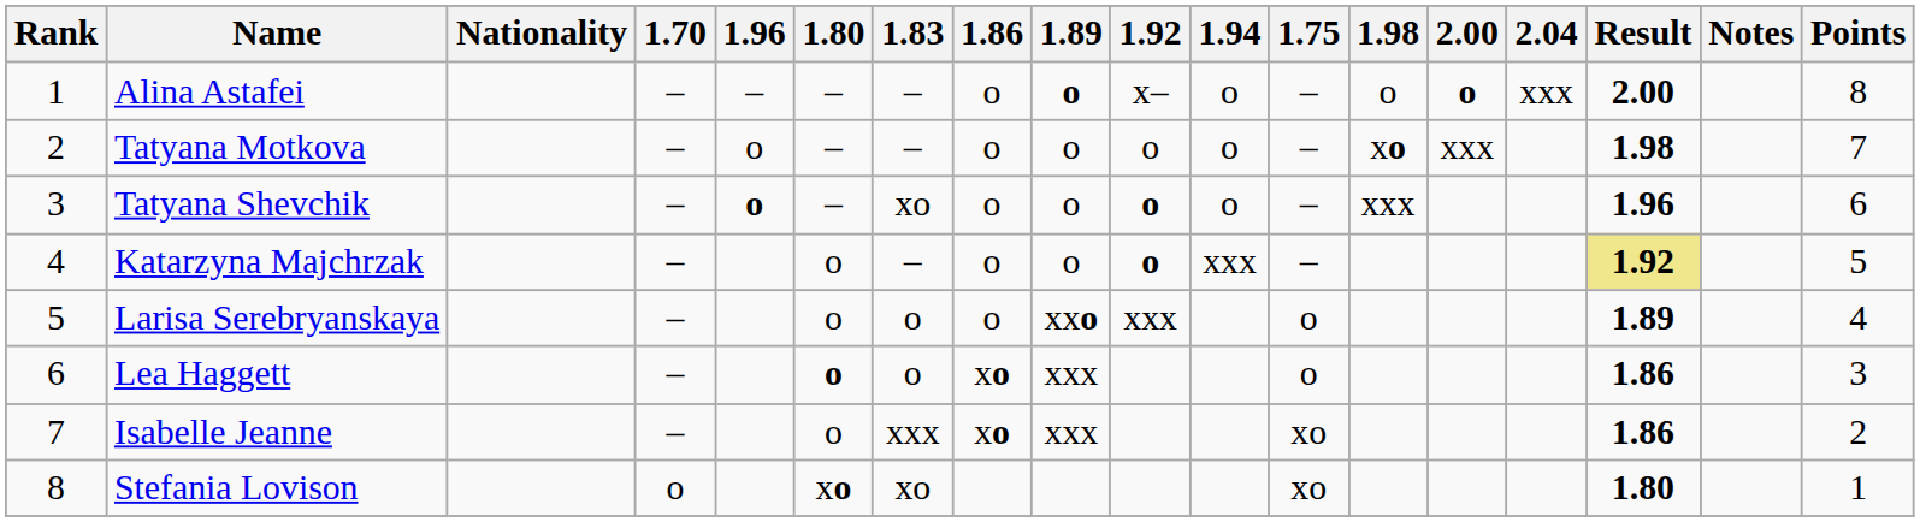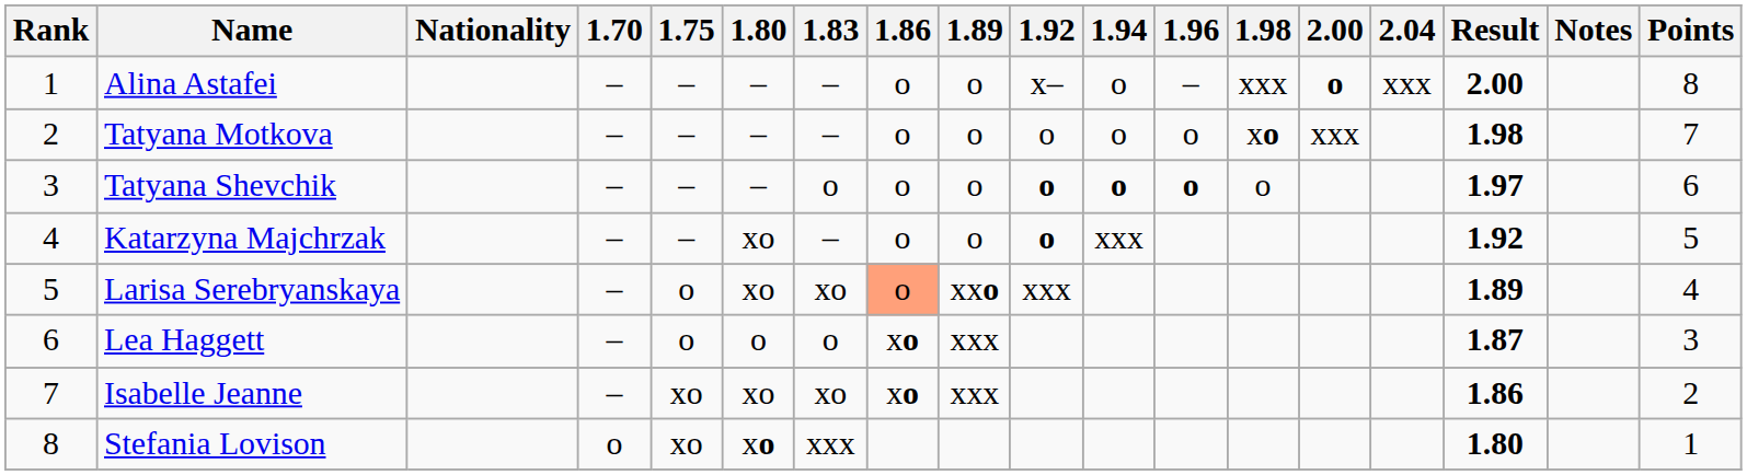 <table class="wikitable sortable" style="text-align:center">
 <tr>
 <th>Rank</th>
 <th>Name</th>
 <th>Nationality</th>
 <th>1.70</th>
-<th>1.96</th>
+<th>1.75</th>
 <th>1.80</th>
 <th>1.83</th>
 <th>1.86</th>
 <th>1.89</th>
 <th>1.92</th>
 <th>1.94</th>
-<th>1.75</th>
+<th>1.96</th>
 <th>1.98</th>
 <th>2.00</th>
 <th>2.04</th>
 <th>Result</th>
 <th>Notes</th>
 <th>Points</th>
 </tr>
 <tr>
 <td>1</td>
 <td align=left><a href='#'>Alina Astafei</a></td>
 <td align=left></td>
 <td>–</td>
 <td>–</td>
 <td>–</td>
 <td>–</td>
 <td>o</td>
-<td><strong>o</strong></td>
+<td>o</td>
 <td>x–</td>
 <td>o</td>
 <td>–</td>
-<td>o</td>
+<td>xxx</td>
 <td><strong>o</strong></td>
 <td>xxx</td>
 <td><strong>2.00</strong></td>
 <td></td>
 <td>8</td>
 </tr>
 <tr>
 <td>2</td>
 <td align=left><a href='#'>Tatyana Motkova</a></td>
 <td align=left></td>
 <td>–</td>
-<td>o</td>
+<td>–</td>
 <td>–</td>
 <td>–</td>
 <td>o</td>
 <td>o</td>
 <td>o</td>
 <td>o</td>
-<td>–</td>
+<td>o</td>
 <td>x<strong>o</strong></td>
 <td>xxx</td>
 <td></td>
 <td><strong>1.98</strong></td>
 <td></td>
 <td>7</td>
 </tr>
 <tr>
 <td>3</td>
 <td align=left><a href='#'>Tatyana Shevchik</a></td>
 <td align=left></td>
 <td>–</td>
-<td><strong>o</strong></td>
 <td>–</td>
-<td>xo</td>
+<td>–</td>
+<td>o</td>
 <td>o</td>
 <td>o</td>
 <td><strong>o</strong></td>
+<td><strong>o</strong></td>
+<td><strong>o</strong></td>
 <td>o</td>
-<td>–</td>
-<td>xxx</td>
 <td></td>
 <td></td>
-<td><strong>1.96</strong></td>
+<td><strong>1.97</strong></td>
 <td></td>
 <td>6</td>
 </tr>
 <tr>
 <td>4</td>
 <td align=left><a href='#'>Katarzyna Majchrzak</a></td>
 <td align=left></td>
 <td>–</td>
-<td></td>
-<td>o</td>
+<td>–</td>
+<td>xo</td>
 <td>–</td>
 <td>o</td>
 <td>o</td>
 <td><strong>o</strong></td>
 <td>xxx</td>
-<td>–</td>
 <td></td>
 <td></td>
 <td></td>
-<td style="background: khaki;"><strong>1.92</strong></td>
+<td></td>
+<td><strong>1.92</strong></td>
 <td></td>
 <td>5</td>
 </tr>
 <tr>
 <td>5</td>
 <td align=left><a href='#'>Larisa Serebryanskaya</a></td>
 <td align=left></td>
 <td>–</td>
-<td></td>
 <td>o</td>
-<td>o</td>
-<td>o</td>
+<td>xo</td>
+<td>xo</td>
+<td style="background: lightsalmon;">o</td>
 <td>xx<strong>o</strong></td>
 <td>xxx</td>
 <td></td>
-<td>o</td>
+<td></td>
 <td></td>
 <td></td>
 <td></td>
 <td><strong>1.89</strong></td>
 <td></td>
 <td>4</td>
 </tr>
 <tr>
 <td>6</td>
 <td align=left><a href='#'>Lea Haggett</a></td>
 <td align=left></td>
 <td>–</td>
-<td></td>
-<td><strong>o</strong></td>
+<td>o</td>
+<td>o</td>
 <td>o</td>
 <td>x<strong>o</strong></td>
 <td>xxx</td>
 <td></td>
 <td></td>
-<td>o</td>
 <td></td>
 <td></td>
 <td></td>
-<td><strong>1.86</strong></td>
+<td></td>
+<td><strong>1.87</strong></td>
 <td></td>
 <td>3</td>
 </tr>
 <tr>
 <td>7</td>
 <td align=left><a href='#'>Isabelle Jeanne</a></td>
 <td align=left></td>
 <td>–</td>
-<td></td>
-<td>o</td>
-<td>xxx</td>
+<td>xo</td>
+<td>xo</td>
+<td>xo</td>
 <td>x<strong>o</strong></td>
 <td>xxx</td>
 <td></td>
 <td></td>
-<td>xo</td>
+<td></td>
 <td></td>
 <td></td>
 <td></td>
 <td><strong>1.86</strong></td>
 <td></td>
 <td>2</td>
 </tr>
 <tr>
 <td>8</td>
 <td align=left><a href='#'>Stefania Lovison</a></td>
 <td align=left></td>
 <td>o</td>
-<td></td>
+<td>xo</td>
 <td>x<strong>o</strong></td>
-<td>xo</td>
+<td>xxx</td>
 <td></td>
 <td></td>
 <td></td>
 <td></td>
-<td>xo</td>
+<td></td>
 <td></td>
 <td></td>
 <td></td>
 <td><strong>1.80</strong></td>
 <td></td>
 <td>1</td>
 </tr>
 </table>
